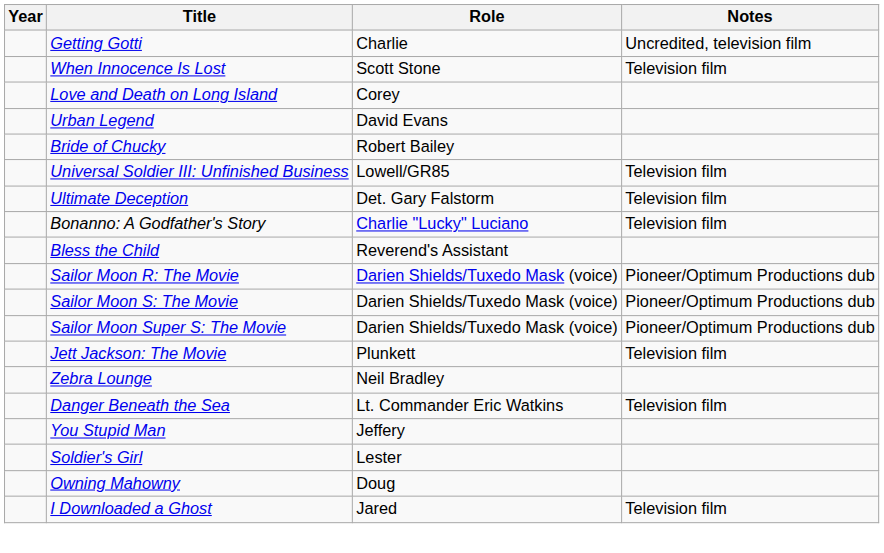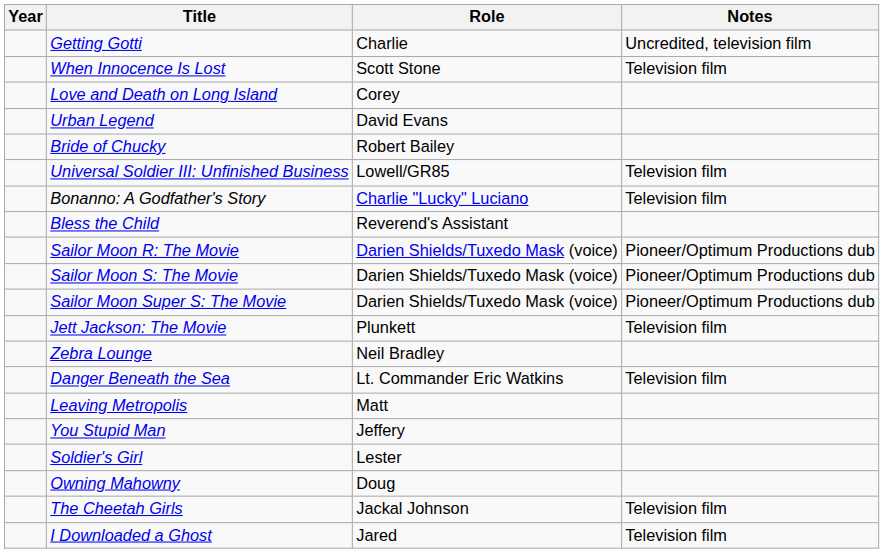 <table class="wikitable sortable">
 <tr>
 <th>Year</th>
 <th>Title</th>
 <th>Role</th>
 <th>Notes</th>
 </tr>
 <tr>
 <td></td>
 <td><em><a href='#'>Getting Gotti</a></em></td>
 <td>Charlie</td>
 <td>Uncredited, television film</td>
 </tr>
 <tr>
 <td></td>
 <td><em><a href='#'>When Innocence Is Lost</a></em></td>
 <td>Scott Stone</td>
 <td>Television film</td>
 </tr>
 <tr>
 <td></td>
 <td><em><a href='#'>Love and Death on Long Island</a></em></td>
 <td>Corey</td>
 <td></td>
 </tr>
 <tr>
 <td></td>
 <td><em><a href='#'>Urban Legend</a></em></td>
 <td>David Evans</td>
 <td></td>
 </tr>
 <tr>
 <td></td>
 <td><em><a href='#'>Bride of Chucky</a></em></td>
 <td>Robert Bailey</td>
 <td></td>
 </tr>
 <tr>
 <td></td>
 <td><em><a href='#'>Universal Soldier III: Unfinished Business</a></em></td>
 <td>Lowell/GR85</td>
-<td>Television film</td>
-</tr>
-<tr>
-<td></td>
-<td><em><a href='#'>Ultimate Deception</a></em></td>
-<td>Det. Gary Falstorm</td>
 <td>Television film</td>
 </tr>
 <tr>
 <td></td>
 <td><em>Bonanno: A Godfather's Story</em></td>
 <td><a href='#'>Charlie "Lucky" Luciano</a></td>
 <td>Television film</td>
 </tr>
 <tr>
 <td></td>
 <td><em><a href='#'>Bless the Child</a></em></td>
 <td>Reverend's Assistant</td>
 <td></td>
 </tr>
 <tr>
 <td></td>
 <td><em><a href='#'>Sailor Moon R: The Movie</a></em></td>
 <td><a href='#'>Darien Shields/Tuxedo Mask</a> (voice)</td>
 <td>Pioneer/Optimum Productions dub</td>
 </tr>
 <tr>
 <td></td>
 <td><em><a href='#'>Sailor Moon S: The Movie</a></em></td>
 <td>Darien Shields/Tuxedo Mask (voice)</td>
 <td>Pioneer/Optimum Productions dub</td>
 </tr>
 <tr>
 <td></td>
 <td><em><a href='#'>Sailor Moon Super S: The Movie</a></em></td>
 <td>Darien Shields/Tuxedo Mask (voice)</td>
 <td>Pioneer/Optimum Productions dub</td>
 </tr>
 <tr>
 <td></td>
 <td><em><a href='#'>Jett Jackson: The Movie</a></em></td>
 <td>Plunkett</td>
 <td>Television film</td>
 </tr>
 <tr>
 <td></td>
 <td><em><a href='#'>Zebra Lounge</a></em></td>
 <td>Neil Bradley</td>
 <td></td>
 </tr>
 <tr>
 <td></td>
 <td><em><a href='#'>Danger Beneath the Sea</a></em></td>
 <td>Lt. Commander Eric Watkins</td>
 <td>Television film</td>
 </tr>
 <tr>
 <td></td>
+<td><em><a href='#'>Leaving Metropolis</a></em></td>
+<td>Matt</td>
+<td></td>
+</tr>
+<tr>
+<td></td>
 <td><em><a href='#'>You Stupid Man</a></em></td>
 <td>Jeffery</td>
 <td></td>
 </tr>
 <tr>
 <td></td>
 <td><em><a href='#'>Soldier's Girl</a></em></td>
 <td>Lester</td>
 <td></td>
 </tr>
 <tr>
 <td></td>
 <td><em><a href='#'>Owning Mahowny</a></em></td>
 <td>Doug</td>
 <td></td>
 </tr>
 <tr>
 <td></td>
+<td><em><a href='#'>The Cheetah Girls</a></em></td>
+<td>Jackal Johnson</td>
+<td>Television film</td>
+</tr>
+<tr>
+<td></td>
 <td><em><a href='#'>I Downloaded a Ghost</a></em></td>
 <td>Jared</td>
 <td>Television film</td>
 </tr>
 </table>
